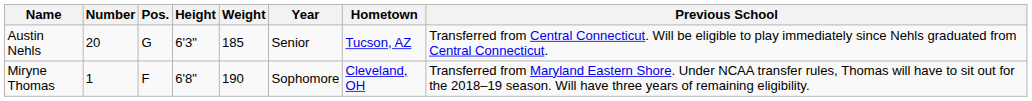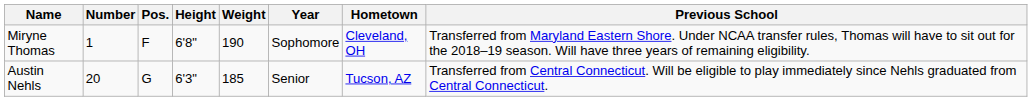 <table class="wikitable sortable" border="1">
 <tr>
 <th>Name</th>
 <th>Number</th>
 <th>Pos.</th>
 <th>Height</th>
 <th>Weight</th>
 <th>Year</th>
 <th>Hometown</th>
 <th class="unsortable">Previous School</th>
 </tr>
 <tr>
+<td>Miryne Thomas</td>
+<td>1</td>
+<td>F</td>
+<td>6'8"</td>
+<td>190</td>
+<td>Sophomore</td>
+<td><a href='#'>Cleveland, OH</a></td>
+<td>Transferred from <a href='#'>Maryland Eastern Shore</a>. Under NCAA transfer rules, Thomas will have to sit out for the 2018–19 season. Will have three years of remaining eligibility.</td>
+</tr>
+<tr>
 <td>Austin Nehls</td>
 <td>20</td>
 <td>G</td>
 <td>6'3"</td>
 <td>185</td>
 <td>Senior</td>
 <td><a href='#'>Tucson, AZ</a></td>
 <td>Transferred from <a href='#'>Central Connecticut</a>. Will be eligible to play immediately since Nehls graduated from <a href='#'>Central Connecticut</a>.</td>
 </tr>
-<tr>
-<td>Miryne Thomas</td>
-<td>1</td>
-<td>F</td>
-<td>6'8"</td>
-<td>190</td>
-<td>Sophomore</td>
-<td><a href='#'>Cleveland, OH</a></td>
-<td>Transferred from <a href='#'>Maryland Eastern Shore</a>. Under NCAA transfer rules, Thomas will have to sit out for the 2018–19 season. Will have three years of remaining eligibility.</td>
-</tr>
 </table>
